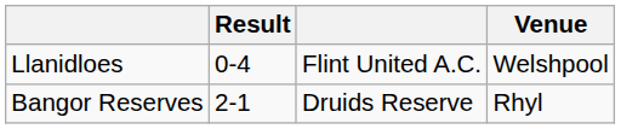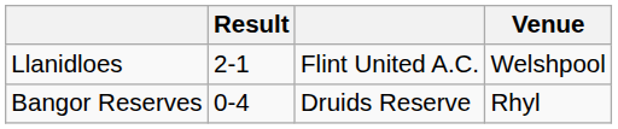 <table class="wikitable">
 <tr>
 <th></th>
 <th>Result</th>
 <th></th>
 <th>Venue</th>
 </tr>
 <tr>
 <td>Llanidloes</td>
-<td>0-4</td>
+<td>2-1</td>
 <td>Flint United A.C.</td>
 <td>Welshpool</td>
 </tr>
 <tr>
 <td>Bangor Reserves</td>
-<td>2-1</td>
+<td>0-4</td>
 <td>Druids Reserve</td>
 <td>Rhyl</td>
 </tr>
 </table>
